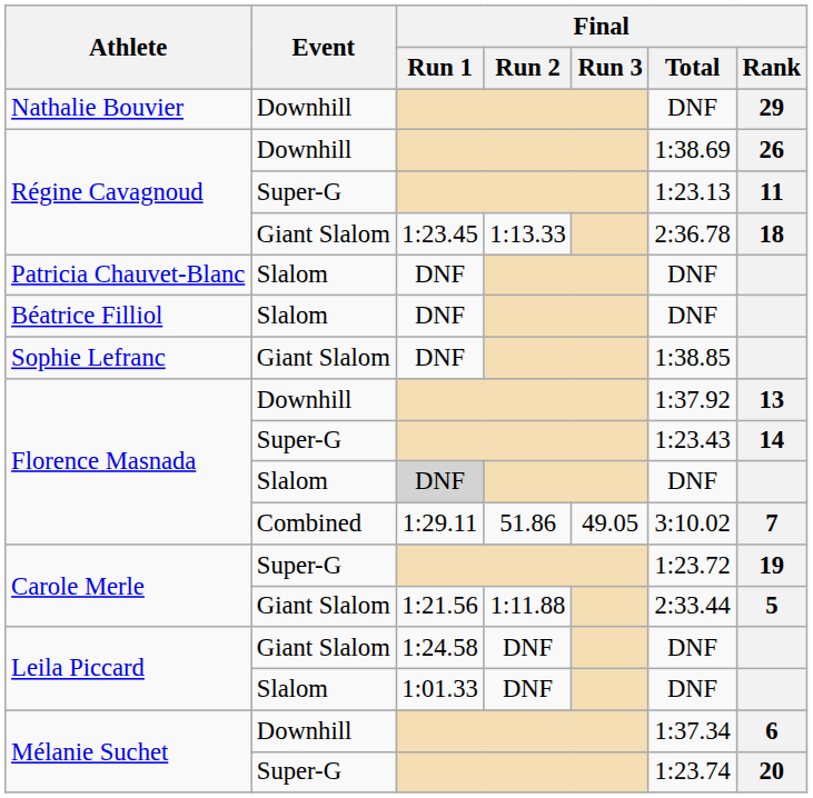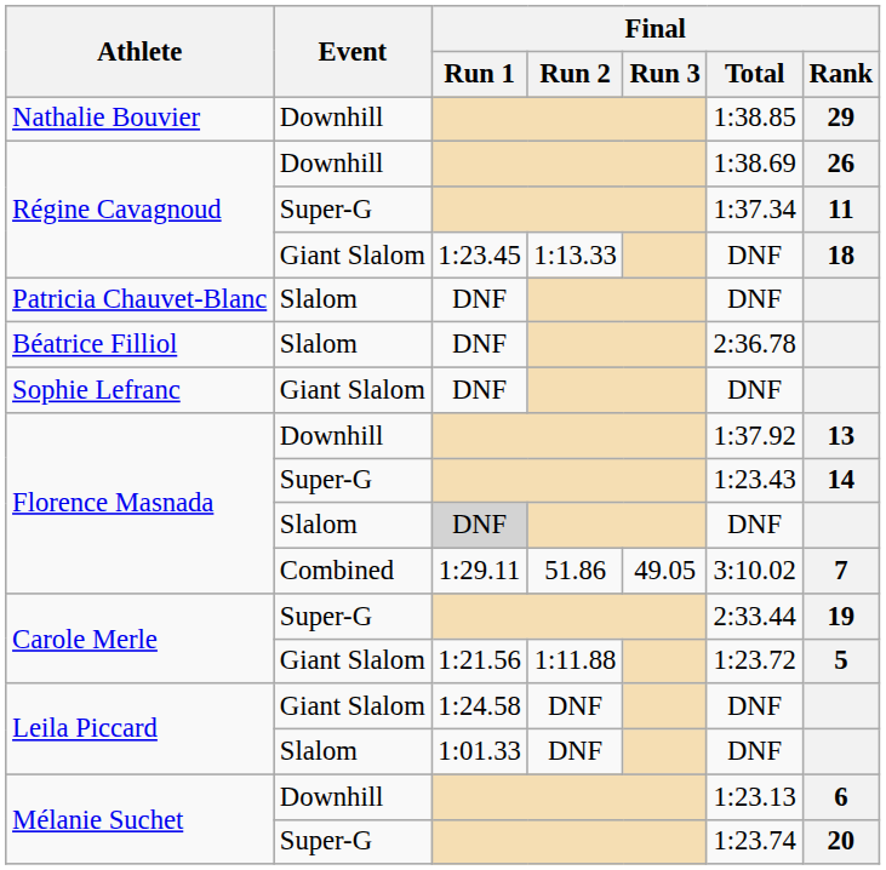 <table class="wikitable" style="font-size:90%">
 <tr>
 <th rowspan="2">Athlete</th>
 <th rowspan="2">Event</th>
 <th colspan="5">Final</th>
 </tr>
 <tr>
 <th>Run 1</th>
 <th>Run 2</th>
 <th>Run 3</th>
 <th>Total</th>
 <th>Rank</th>
 </tr>
 <tr>
 <td><a href='#'>Nathalie Bouvier</a></td>
 <td>Downhill</td>
 <td colspan=3 bgcolor="wheat"></td>
-<td align="center">DNF</td>
+<td align="center">1:38.85</td>
 <th align="center">29</th>
 </tr>
 <tr>
 <td rowspan=3><a href='#'>Régine Cavagnoud</a></td>
 <td>Downhill</td>
 <td colspan=3 bgcolor="wheat"></td>
 <td align="center">1:38.69</td>
 <th align="center">26</th>
 </tr>
 <tr>
 <td>Super-G</td>
 <td colspan=3 bgcolor="wheat"></td>
-<td align="center">1:23.13</td>
+<td align="center">1:37.34</td>
 <th align="center">11</th>
 </tr>
 <tr>
 <td>Giant Slalom</td>
 <td align="center">1:23.45</td>
 <td align="center">1:13.33</td>
 <td bgcolor="wheat"></td>
-<td align="center">2:36.78</td>
+<td align="center">DNF</td>
 <th align="center">18</th>
 </tr>
 <tr>
 <td><a href='#'>Patricia Chauvet-Blanc</a></td>
 <td>Slalom</td>
 <td align="center">DNF</td>
 <td colspan=2 bgcolor="wheat"></td>
 <td align="center">DNF</td>
 <th align="center"></th>
 </tr>
 <tr>
 <td><a href='#'>Béatrice Filliol</a></td>
 <td>Slalom</td>
 <td align="center">DNF</td>
 <td colspan=2 bgcolor="wheat"></td>
-<td align="center">DNF</td>
+<td align="center">2:36.78</td>
 <th align="center"></th>
 </tr>
 <tr>
 <td><a href='#'>Sophie Lefranc</a></td>
 <td>Giant Slalom</td>
 <td align="center">DNF</td>
 <td colspan=2 bgcolor="wheat"></td>
-<td align="center">1:38.85</td>
+<td align="center">DNF</td>
 <th align="center"></th>
 </tr>
 <tr>
 <td rowspan=4><a href='#'>Florence Masnada</a></td>
 <td>Downhill</td>
 <td colspan=3 bgcolor="wheat"></td>
 <td align="center">1:37.92</td>
 <th align="center">13</th>
 </tr>
 <tr>
 <td>Super-G</td>
 <td colspan=3 bgcolor="wheat"></td>
 <td align="center">1:23.43</td>
 <th align="center">14</th>
 </tr>
 <tr>
 <td>Slalom</td>
 <td align="center" style="background: lightgrey;">DNF</td>
 <td colspan=2 bgcolor="wheat"></td>
 <td align="center">DNF</td>
 <th align="center"></th>
 </tr>
 <tr>
 <td>Combined</td>
 <td align="center">1:29.11</td>
 <td align="center">51.86</td>
 <td align="center">49.05</td>
 <td align="center">3:10.02</td>
 <th align="center">7</th>
 </tr>
 <tr>
 <td rowspan=2><a href='#'>Carole Merle</a></td>
 <td>Super-G</td>
 <td colspan=3 bgcolor="wheat"></td>
-<td align="center">1:23.72</td>
+<td align="center">2:33.44</td>
 <th align="center">19</th>
 </tr>
 <tr>
 <td>Giant Slalom</td>
 <td align="center">1:21.56</td>
 <td align="center">1:11.88</td>
 <td bgcolor="wheat"></td>
-<td align="center">2:33.44</td>
+<td align="center">1:23.72</td>
 <th align="center">5</th>
 </tr>
 <tr>
 <td rowspan=2><a href='#'>Leila Piccard</a></td>
 <td>Giant Slalom</td>
 <td align="center">1:24.58</td>
 <td align="center">DNF</td>
 <td bgcolor="wheat"></td>
 <td align="center">DNF</td>
 <th align="center"></th>
 </tr>
 <tr>
 <td>Slalom</td>
 <td align="center">1:01.33</td>
 <td align="center">DNF</td>
 <td bgcolor="wheat"></td>
 <td align="center">DNF</td>
 <th align="center"></th>
 </tr>
 <tr>
 <td rowspan=2><a href='#'>Mélanie Suchet</a></td>
 <td>Downhill</td>
 <td colspan=3 bgcolor="wheat"></td>
-<td align="center">1:37.34</td>
+<td align="center">1:23.13</td>
 <th align="center">6</th>
 </tr>
 <tr>
 <td>Super-G</td>
 <td colspan=3 bgcolor="wheat"></td>
 <td align="center">1:23.74</td>
 <th align="center">20</th>
 </tr>
 </table>
